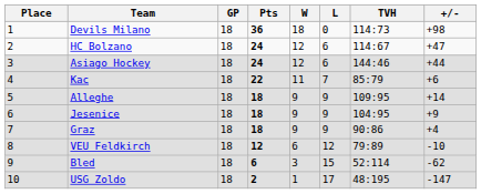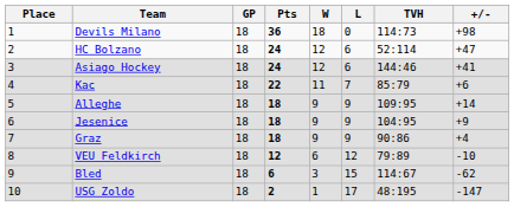 <table class="wikitable" width="600px">
 <tr style="background-color:#c0c0c0;">
 <th>Place</th>
 <th>Team</th>
 <th>GP</th>
 <th>Pts</th>
 <th>W</th>
 <th>L</th>
 <th>TVH</th>
 <th>+/-</th>
 </tr>
 <tr>
 <td>1</td>
 <td>    <a href='#'>Devils Milano</a></td>
 <td>18</td>
 <td><strong>36</strong></td>
 <td>18</td>
 <td>0</td>
 <td>114:73</td>
 <td>+98</td>
 </tr>
 <tr>
 <td>2</td>
 <td>    <a href='#'>HC Bolzano</a></td>
 <td>18</td>
 <td><strong>24</strong></td>
 <td>12</td>
 <td>6</td>
-<td>114:67</td>
+<td>52:114</td>
 <td>+47</td>
 </tr>
 <tr bgcolor="#e0e0e0">
 <td>3</td>
 <td>    <a href='#'>Asiago Hockey</a></td>
 <td>18</td>
 <td><strong>24</strong></td>
 <td>12</td>
 <td>6</td>
 <td>144:46</td>
-<td>+44</td>
+<td>+41</td>
 </tr>
 <tr bgcolor="#e0e0e0">
 <td>4</td>
 <td>  <a href='#'>Kac</a></td>
 <td>18</td>
 <td><strong>22</strong></td>
 <td>11</td>
 <td>7</td>
 <td>85:79</td>
 <td>+6</td>
 </tr>
 <tr bgcolor="#e0e0e0">
 <td>5</td>
 <td>    <a href='#'>Alleghe</a></td>
 <td>18</td>
 <td><strong>18</strong></td>
 <td>9</td>
 <td>9</td>
 <td>109:95</td>
 <td>+14</td>
 </tr>
 <tr bgcolor="#e0e0e0">
 <td>6</td>
 <td> <a href='#'>Jesenice</a></td>
 <td>18</td>
 <td><strong>18</strong></td>
 <td>9</td>
 <td>9</td>
 <td>104:95</td>
 <td>+9</td>
 </tr>
 <tr bgcolor="#e0e0e0">
 <td>7</td>
 <td>  <a href='#'>Graz</a></td>
 <td>18</td>
 <td><strong>18</strong></td>
 <td>9</td>
 <td>9</td>
 <td>90:86</td>
 <td>+4</td>
 </tr>
 <tr bgcolor="#e0e0e0">
 <td>8</td>
 <td>  <a href='#'>VEU Feldkirch</a></td>
 <td>18</td>
 <td><strong>12</strong></td>
 <td>6</td>
 <td>12</td>
 <td>79:89</td>
 <td>-10</td>
 </tr>
 <tr bgcolor="#e0e0e0">
 <td>9</td>
 <td> <a href='#'>Bled</a></td>
 <td>18</td>
 <td><strong>6</strong></td>
 <td>3</td>
 <td>15</td>
-<td>52:114</td>
+<td>114:67</td>
 <td>-62</td>
 </tr>
 <tr bgcolor="#e0e0e0">
 <td>10</td>
 <td>  <a href='#'>USG Zoldo</a></td>
 <td>18</td>
 <td><strong>2</strong></td>
 <td>1</td>
 <td>17</td>
 <td>48:195</td>
 <td>-147</td>
 </tr>
 </table>
